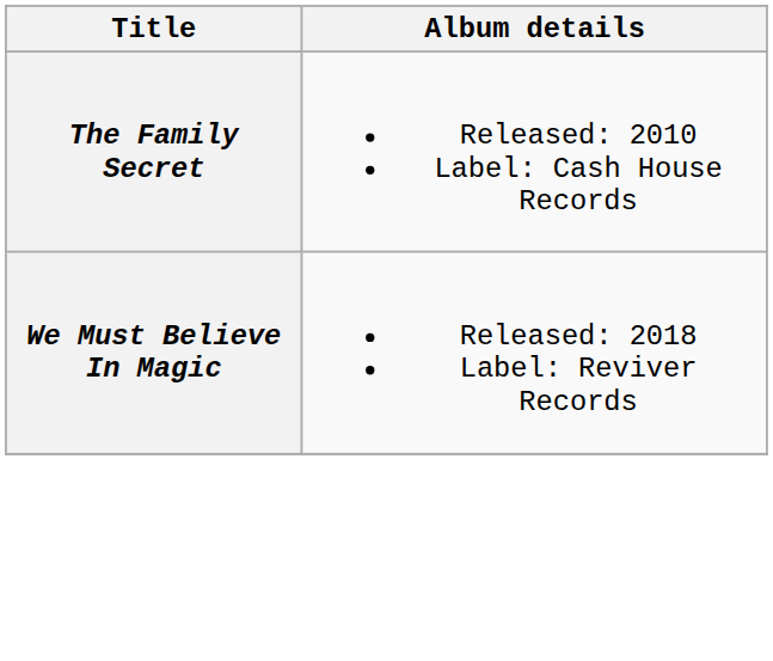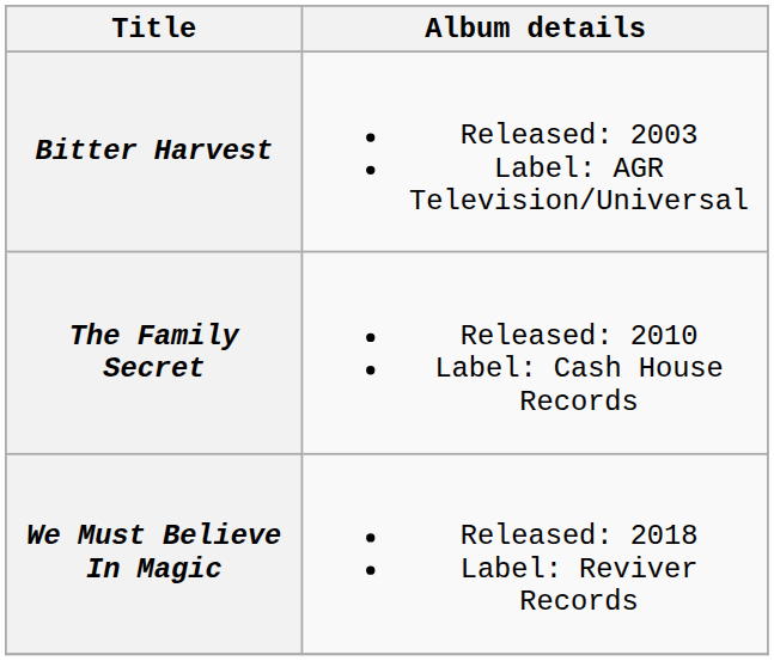 <table class="wikitable plainrowheaders" style="text-align:center;">
 <tr>
 <th scope="col" style="width:10em;">Title</th>
 <th scope="col" style="width:16em;">Album details</th>
+</tr>
+<tr>
+<th scope="row"><em>Bitter Harvest</em></th>
+<td><br><ul><li>Released: 2003</li><li>Label: AGR Television/Universal</li></ul></td>
 </tr>
 <tr>
 <th scope="row"><em>The Family Secret</em></th>
 <td><br><ul><li>Released: 2010</li><li>Label: Cash House Records</li></ul></td>
 </tr>
 <tr>
 <th scope="row"><em>We Must Believe In Magic</em></th>
 <td><br><ul><li>Released: 2018</li><li>Label: Reviver Records</li></ul></td>
 </tr>
 <tr>
 </tr>
 </table>
